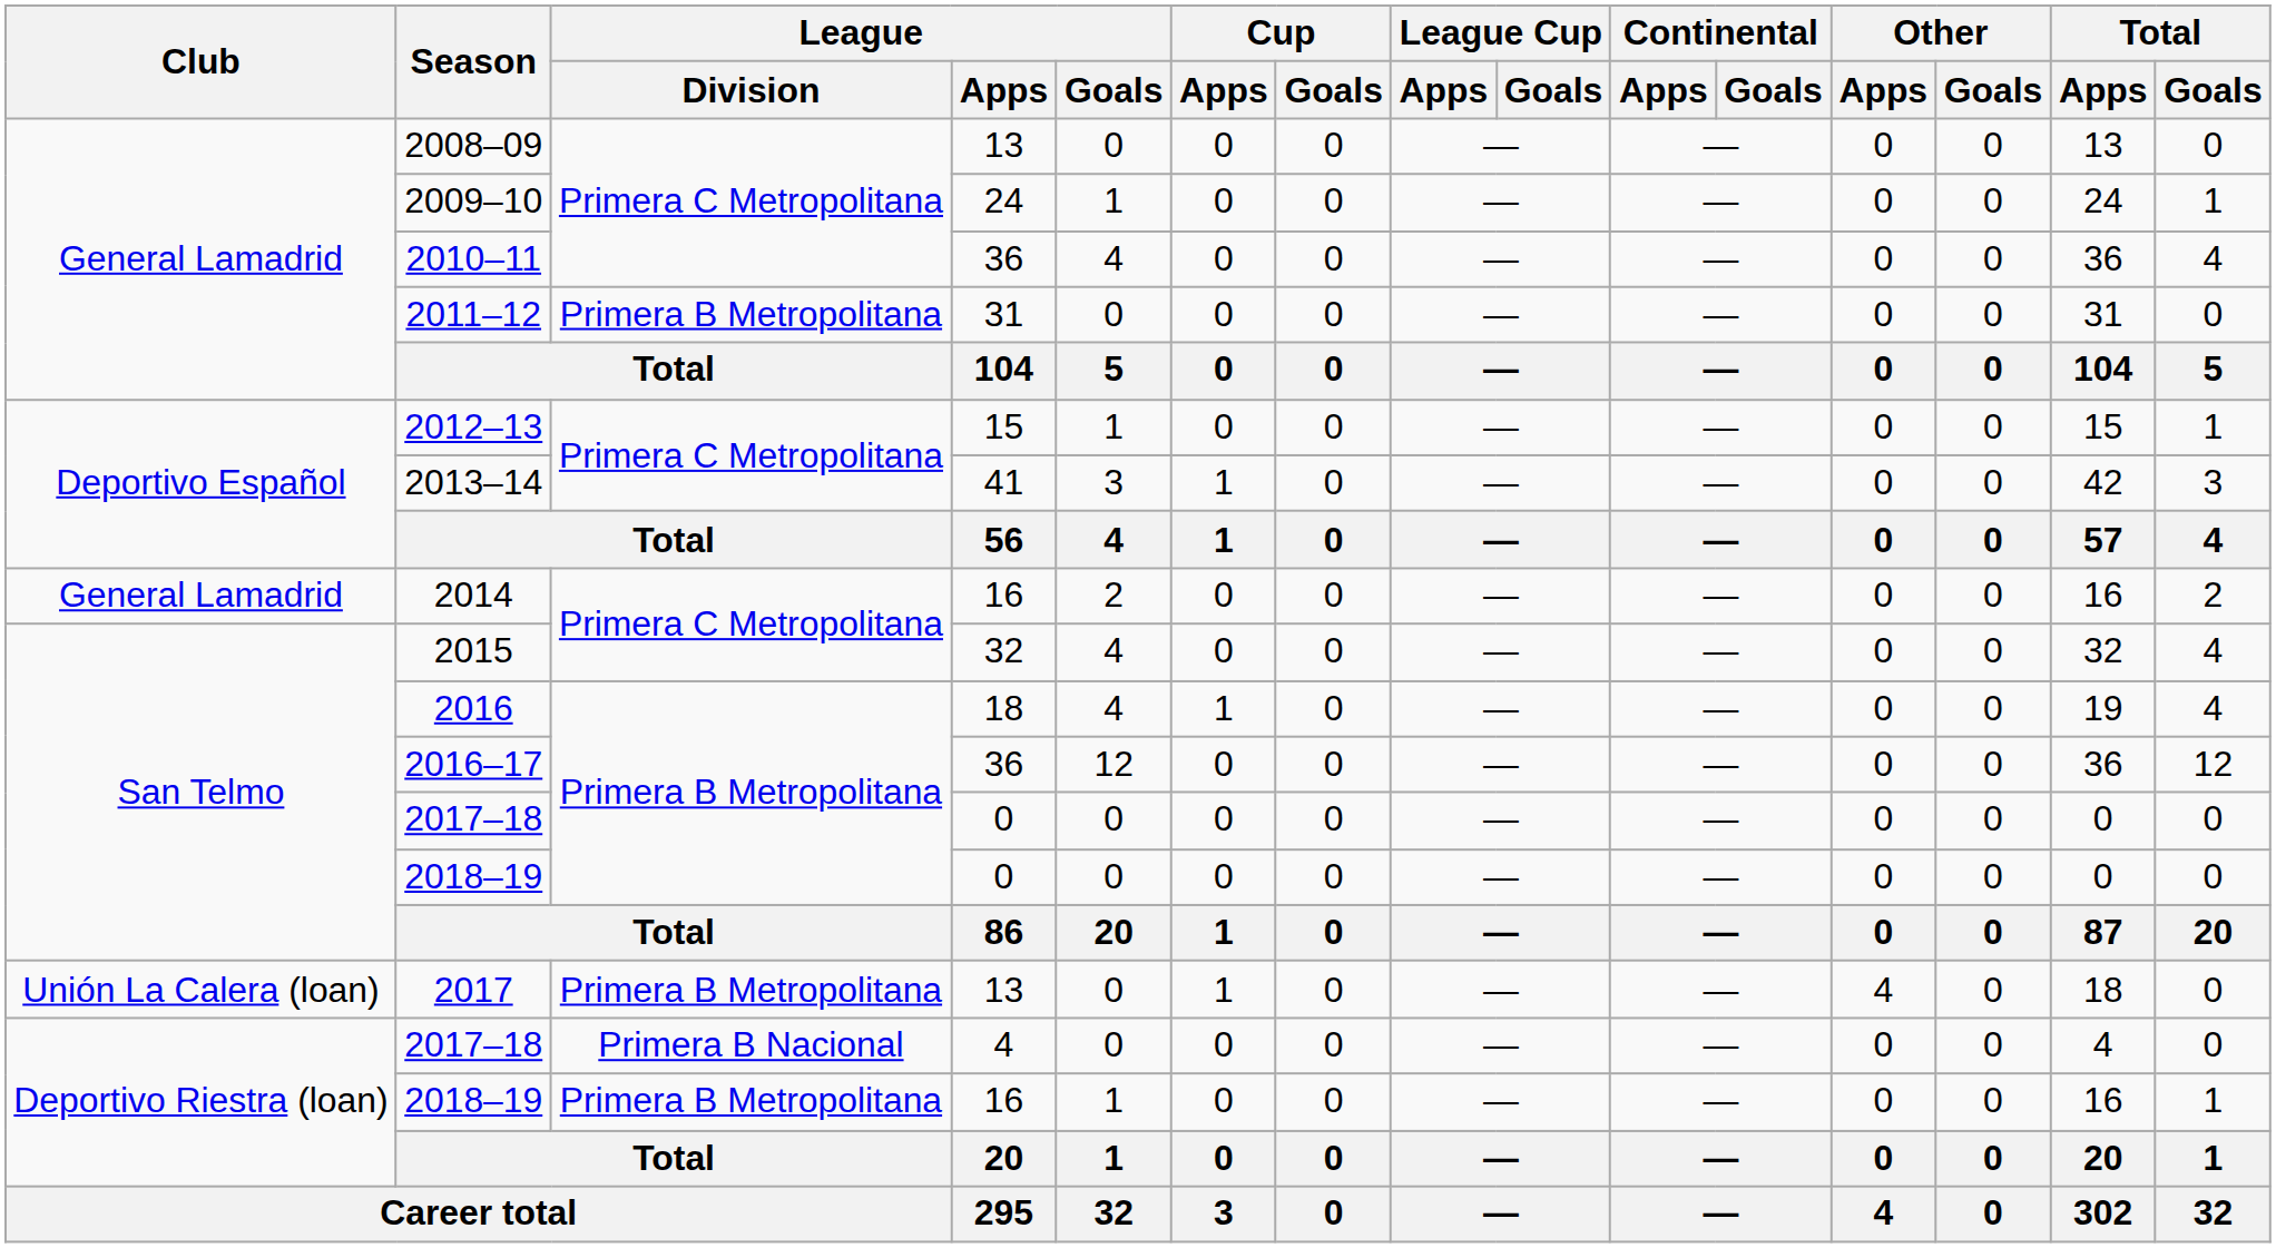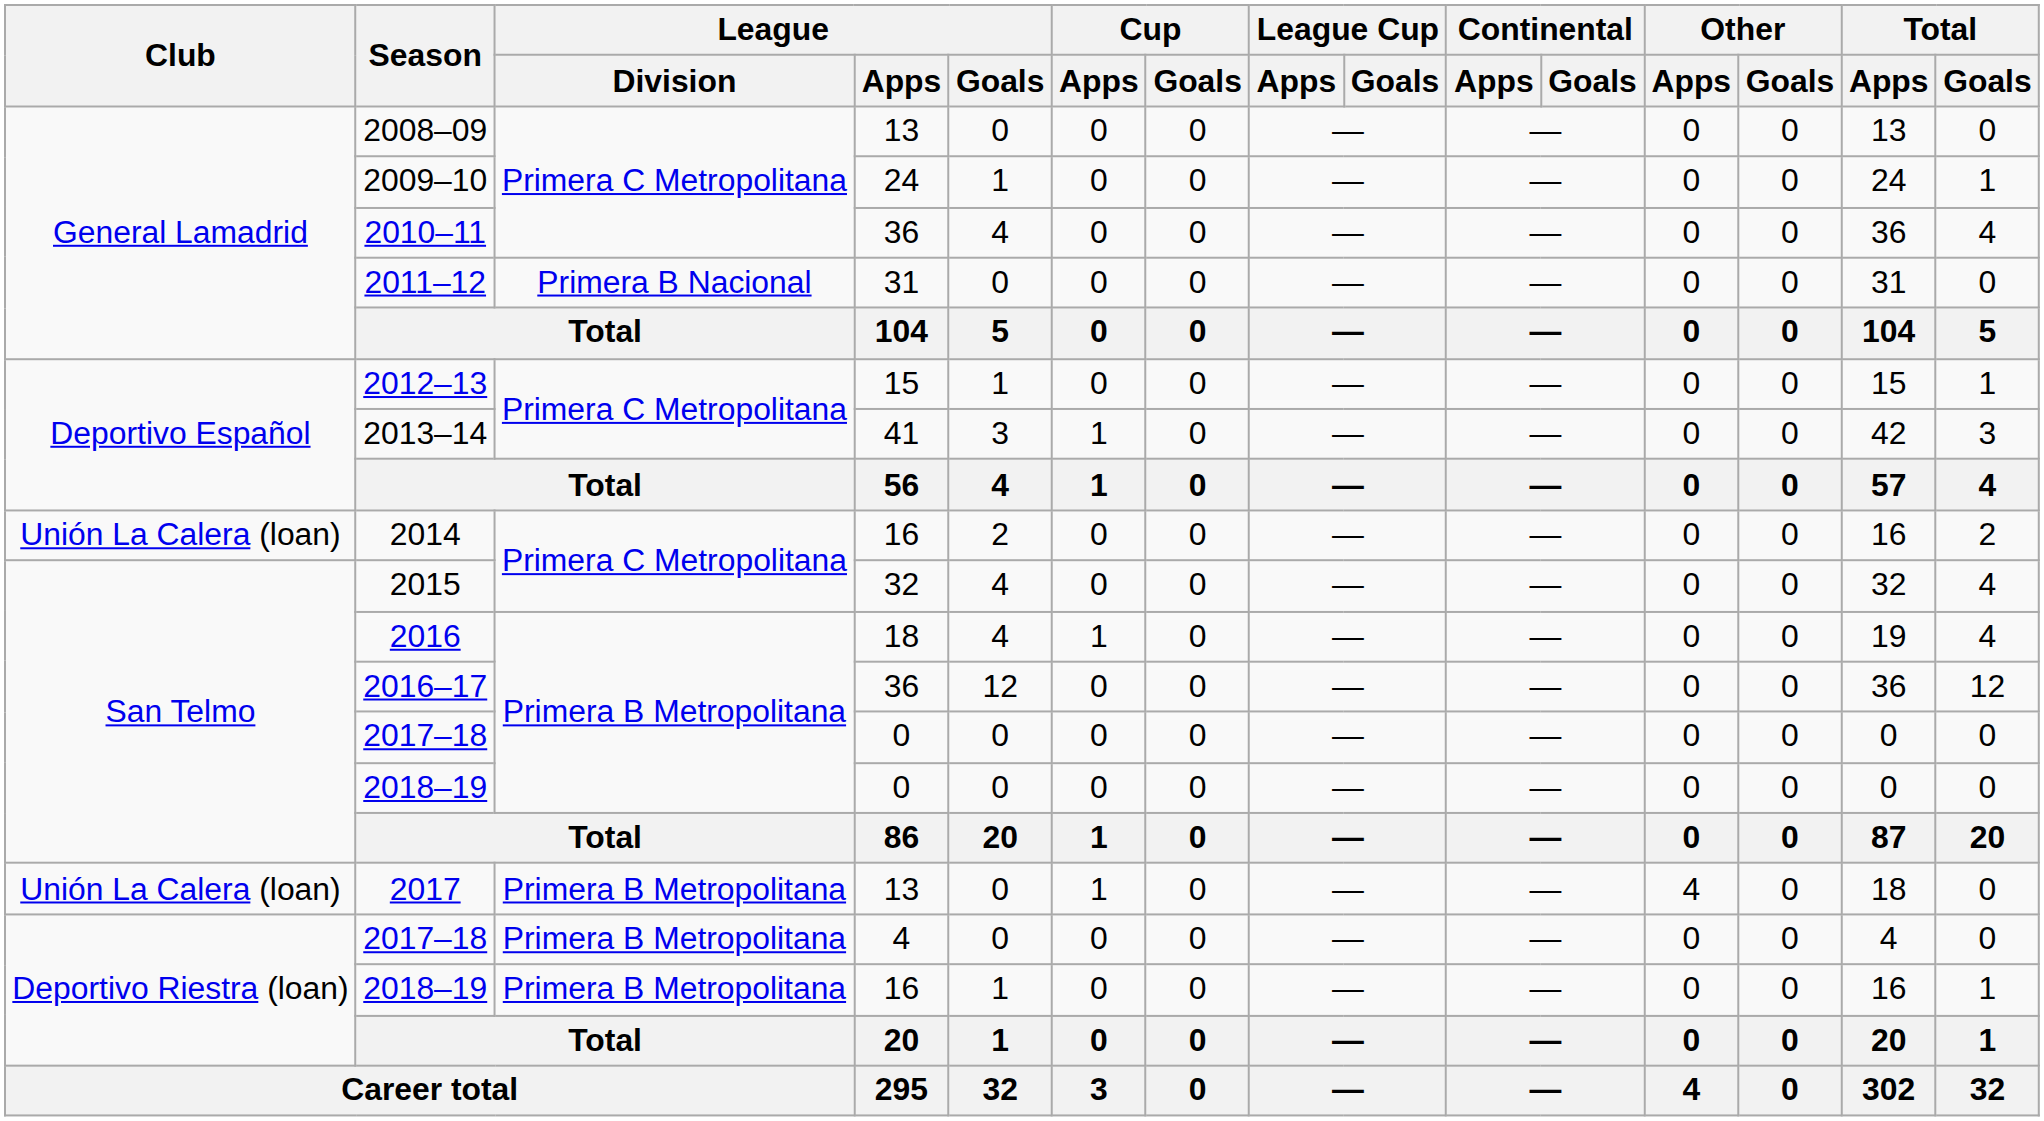 <table class="wikitable" style="text-align:center">
 <tr>
 <th rowspan="2">Club</th>
 <th rowspan="2">Season</th>
 <th colspan="3">League</th>
 <th colspan="2">Cup</th>
 <th colspan="2">League Cup</th>
 <th colspan="2">Continental</th>
 <th colspan="2">Other</th>
 <th colspan="2">Total</th>
 </tr>
 <tr>
 <th>Division</th>
 <th>Apps</th>
 <th>Goals</th>
 <th>Apps</th>
 <th>Goals</th>
 <th>Apps</th>
 <th>Goals</th>
 <th>Apps</th>
 <th>Goals</th>
 <th>Apps</th>
 <th>Goals</th>
 <th>Apps</th>
 <th>Goals</th>
 </tr>
 <tr>
 <td rowspan="5"><a href='#'>General Lamadrid</a></td>
 <td>2008–09</td>
 <td rowspan="3"><a href='#'>Primera C Metropolitana</a></td>
 <td>13</td>
 <td>0</td>
 <td>0</td>
 <td>0</td>
 <td colspan="2">—</td>
 <td colspan="2">—</td>
 <td>0</td>
 <td>0</td>
 <td>13</td>
 <td>0</td>
 </tr>
 <tr>
 <td>2009–10</td>
 <td>24</td>
 <td>1</td>
 <td>0</td>
 <td>0</td>
 <td colspan="2">—</td>
 <td colspan="2">—</td>
 <td>0</td>
 <td>0</td>
 <td>24</td>
 <td>1</td>
 </tr>
 <tr>
 <td><a href='#'>2010–11</a></td>
 <td>36</td>
 <td>4</td>
 <td>0</td>
 <td>0</td>
 <td colspan="2">—</td>
 <td colspan="2">—</td>
 <td>0</td>
 <td>0</td>
 <td>36</td>
 <td>4</td>
 </tr>
 <tr>
 <td><a href='#'>2011–12</a></td>
-<td rowspan="1"><a href='#'>Primera B Metropolitana</a></td>
+<td rowspan="1"><a href='#'>Primera B Nacional</a></td>
 <td>31</td>
 <td>0</td>
 <td>0</td>
 <td>0</td>
 <td colspan="2">—</td>
 <td colspan="2">—</td>
 <td>0</td>
 <td>0</td>
 <td>31</td>
 <td>0</td>
 </tr>
 <tr>
 <th colspan="2">Total</th>
 <th>104</th>
 <th>5</th>
 <th>0</th>
 <th>0</th>
 <th colspan="2">—</th>
 <th colspan="2">—</th>
 <th>0</th>
 <th>0</th>
 <th>104</th>
 <th>5</th>
 </tr>
 <tr>
 <td rowspan="3"><a href='#'>Deportivo Español</a></td>
 <td><a href='#'>2012–13</a></td>
 <td rowspan="2"><a href='#'>Primera C Metropolitana</a></td>
 <td>15</td>
 <td>1</td>
 <td>0</td>
 <td>0</td>
 <td colspan="2">—</td>
 <td colspan="2">—</td>
 <td>0</td>
 <td>0</td>
 <td>15</td>
 <td>1</td>
 </tr>
 <tr>
 <td>2013–14</td>
 <td>41</td>
 <td>3</td>
 <td>1</td>
 <td>0</td>
 <td colspan="2">—</td>
 <td colspan="2">—</td>
 <td>0</td>
 <td>0</td>
 <td>42</td>
 <td>3</td>
 </tr>
 <tr>
 <th colspan="2">Total</th>
 <th>56</th>
 <th>4</th>
 <th>1</th>
 <th>0</th>
 <th colspan="2">—</th>
 <th colspan="2">—</th>
 <th>0</th>
 <th>0</th>
 <th>57</th>
 <th>4</th>
 </tr>
 <tr>
-<td rowspan="1"><a href='#'>General Lamadrid</a></td>
+<td rowspan="1"><a href='#'>Unión La Calera</a> (loan)</td>
 <td>2014</td>
 <td rowspan="2"><a href='#'>Primera C Metropolitana</a></td>
 <td>16</td>
 <td>2</td>
 <td>0</td>
 <td>0</td>
 <td colspan="2">—</td>
 <td colspan="2">—</td>
 <td>0</td>
 <td>0</td>
 <td>16</td>
 <td>2</td>
 </tr>
 <tr>
 <td rowspan="6"><a href='#'>San Telmo</a></td>
 <td>2015</td>
 <td>32</td>
 <td>4</td>
 <td>0</td>
 <td>0</td>
 <td colspan="2">—</td>
 <td colspan="2">—</td>
 <td>0</td>
 <td>0</td>
 <td>32</td>
 <td>4</td>
 </tr>
 <tr>
 <td><a href='#'>2016</a></td>
 <td rowspan="4"><a href='#'>Primera B Metropolitana</a></td>
 <td>18</td>
 <td>4</td>
 <td>1</td>
 <td>0</td>
 <td colspan="2">—</td>
 <td colspan="2">—</td>
 <td>0</td>
 <td>0</td>
 <td>19</td>
 <td>4</td>
 </tr>
 <tr>
 <td><a href='#'>2016–17</a></td>
 <td>36</td>
 <td>12</td>
 <td>0</td>
 <td>0</td>
 <td colspan="2">—</td>
 <td colspan="2">—</td>
 <td>0</td>
 <td>0</td>
 <td>36</td>
 <td>12</td>
 </tr>
 <tr>
 <td><a href='#'>2017–18</a></td>
 <td>0</td>
 <td>0</td>
 <td>0</td>
 <td>0</td>
 <td colspan="2">—</td>
 <td colspan="2">—</td>
 <td>0</td>
 <td>0</td>
 <td>0</td>
 <td>0</td>
 </tr>
 <tr>
 <td><a href='#'>2018–19</a></td>
 <td>0</td>
 <td>0</td>
 <td>0</td>
 <td>0</td>
 <td colspan="2">—</td>
 <td colspan="2">—</td>
 <td>0</td>
 <td>0</td>
 <td>0</td>
 <td>0</td>
 </tr>
 <tr>
 <th colspan="2">Total</th>
 <th>86</th>
 <th>20</th>
 <th>1</th>
 <th>0</th>
 <th colspan="2">—</th>
 <th colspan="2">—</th>
 <th>0</th>
 <th>0</th>
 <th>87</th>
 <th>20</th>
 </tr>
 <tr>
 <td rowspan="1"><a href='#'>Unión La Calera</a> (loan)</td>
 <td><a href='#'>2017</a></td>
 <td rowspan="1"><a href='#'>Primera B Metropolitana</a></td>
 <td>13</td>
 <td>0</td>
 <td>1</td>
 <td>0</td>
 <td colspan="2">—</td>
 <td colspan="2">—</td>
 <td>4</td>
 <td>0</td>
 <td>18</td>
 <td>0</td>
 </tr>
 <tr>
 <td rowspan="3"><a href='#'>Deportivo Riestra</a> (loan)</td>
 <td><a href='#'>2017–18</a></td>
-<td rowspan="1"><a href='#'>Primera B Nacional</a></td>
+<td rowspan="1"><a href='#'>Primera B Metropolitana</a></td>
 <td>4</td>
 <td>0</td>
 <td>0</td>
 <td>0</td>
 <td colspan="2">—</td>
 <td colspan="2">—</td>
 <td>0</td>
 <td>0</td>
 <td>4</td>
 <td>0</td>
 </tr>
 <tr>
 <td><a href='#'>2018–19</a></td>
 <td rowspan="1"><a href='#'>Primera B Metropolitana</a></td>
 <td>16</td>
 <td>1</td>
 <td>0</td>
 <td>0</td>
 <td colspan="2">—</td>
 <td colspan="2">—</td>
 <td>0</td>
 <td>0</td>
 <td>16</td>
 <td>1</td>
 </tr>
 <tr>
 <th colspan="2">Total</th>
 <th>20</th>
 <th>1</th>
 <th>0</th>
 <th>0</th>
 <th colspan="2">—</th>
 <th colspan="2">—</th>
 <th>0</th>
 <th>0</th>
 <th>20</th>
 <th>1</th>
 </tr>
 <tr>
 <th colspan="3">Career total</th>
 <th>295</th>
 <th>32</th>
 <th>3</th>
 <th>0</th>
 <th colspan="2">—</th>
 <th colspan="2">—</th>
 <th>4</th>
 <th>0</th>
 <th>302</th>
 <th>32</th>
 </tr>
 </table>
